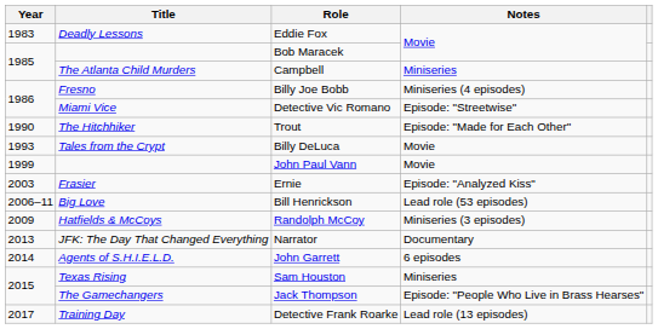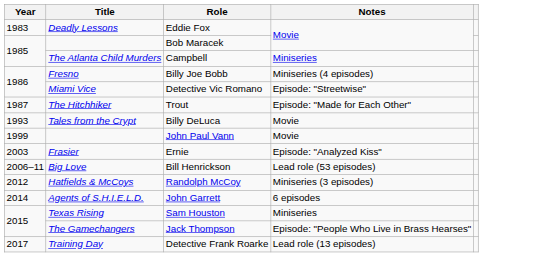 <table class="wikitable sortable">
 <tr>
 <th>Year</th>
 <th>Title</th>
 <th>Role</th>
 <th class="unsortable">Notes</th>
 <th class="unsortable"></th>
 </tr>
 <tr>
 <td>1983</td>
 <td><em><a href='#'>Deadly Lessons</a></em></td>
 <td>Eddie Fox</td>
 <td rowspan="2"><a href='#'>Movie</a></td>
 <td></td>
 </tr>
 <tr>
 <td rowspan="2">1985</td>
 <td><em></em></td>
 <td>Bob Maracek</td>
 <td></td>
 </tr>
 <tr>
 <td><em><a href='#'>The Atlanta Child Murders</a></em></td>
 <td>Campbell</td>
 <td><a href='#'>Miniseries</a></td>
 <td></td>
 </tr>
 <tr>
 <td rowspan="2">1986</td>
 <td><em><a href='#'>Fresno</a></em></td>
 <td>Billy Joe Bobb</td>
 <td>Miniseries (4 episodes)</td>
 <td></td>
 </tr>
 <tr>
 <td><em><a href='#'>Miami Vice</a></em></td>
 <td>Detective Vic Romano</td>
 <td>Episode: "Streetwise"</td>
 <td></td>
 </tr>
 <tr>
-<td>1990</td>
+<td>1987</td>
 <td><em><a href='#'>The Hitchhiker</a></em></td>
 <td>Trout</td>
 <td>Episode: "Made for Each Other"</td>
 <td></td>
 </tr>
 <tr>
 <td>1993</td>
 <td><em><a href='#'>Tales from the Crypt</a></em></td>
 <td>Billy DeLuca</td>
 <td>Movie</td>
 <td></td>
 </tr>
 <tr>
 <td>1999</td>
 <td><em></em></td>
 <td><a href='#'>John Paul Vann</a></td>
 <td>Movie</td>
 <td></td>
 </tr>
 <tr>
 <td>2003</td>
 <td><em><a href='#'>Frasier</a></em></td>
 <td>Ernie</td>
 <td>Episode: "Analyzed Kiss"</td>
 <td></td>
 </tr>
 <tr>
 <td>2006–11</td>
 <td><em><a href='#'>Big Love</a></em></td>
 <td>Bill Henrickson</td>
 <td>Lead role (53 episodes)</td>
 <td></td>
 </tr>
 <tr>
-<td>2009</td>
+<td>2012</td>
 <td><em><a href='#'>Hatfields & McCoys</a></em></td>
 <td><a href='#'>Randolph McCoy</a></td>
 <td>Miniseries (3 episodes)</td>
-<td></td>
-</tr>
-<tr>
-<td>2013</td>
-<td><em>JFK: The Day That Changed Everything</em></td>
-<td>Narrator</td>
-<td>Documentary</td>
 <td></td>
 </tr>
 <tr>
 <td>2014</td>
 <td><em><a href='#'>Agents of S.H.I.E.L.D.</a></em></td>
 <td><a href='#'>John Garrett</a></td>
 <td>6 episodes</td>
 <td></td>
 </tr>
 <tr>
 <td rowspan="2">2015</td>
 <td><em><a href='#'>Texas Rising</a></em></td>
 <td><a href='#'>Sam Houston</a></td>
 <td>Miniseries</td>
 <td></td>
 </tr>
 <tr>
 <td><em><a href='#'>The Gamechangers</a></em></td>
 <td><a href='#'>Jack Thompson</a></td>
 <td>Episode: "People Who Live in Brass Hearses"</td>
 <td></td>
 </tr>
 <tr>
 <td>2017</td>
 <td><em><a href='#'>Training Day</a></em></td>
 <td>Detective Frank Roarke</td>
 <td>Lead role (13 episodes)</td>
 <td></td>
 </tr>
 </table>
